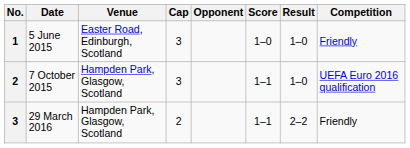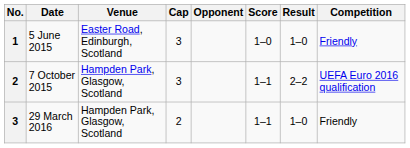 <table class="wikitable sortable plainrowheaders">
 <tr>
 <th scope=col>No.</th>
 <th scope=col data-sort-type=date>Date</th>
 <th scope=col>Venue</th>
 <th scope=col>Cap</th>
 <th scope=col>Opponent</th>
 <th scope=col>Score</th>
 <th scope=col>Result</th>
 <th scope=col>Competition</th>
 </tr>
 <tr>
 <th scope=row style="text-align: center">1</th>
 <td>5 June 2015</td>
 <td><a href='#'>Easter Road</a>, Edinburgh, Scotland</td>
 <td align=center>3</td>
 <td></td>
 <td align=center>1–0</td>
 <td align=center>1–0</td>
 <td><a href='#'>Friendly</a></td>
 </tr>
 <tr>
 <th scope=row style="text-align: center">2</th>
 <td>7 October 2015</td>
 <td><a href='#'>Hampden Park</a>, Glasgow, Scotland</td>
 <td align=center>3</td>
 <td></td>
 <td align=center>1–1</td>
-<td align=center>1–0</td>
+<td align=center>2–2</td>
 <td><a href='#'>UEFA Euro 2016 qualification</a></td>
 </tr>
 <tr>
 <th scope=row style="text-align: center">3</th>
 <td>29 March 2016</td>
 <td>Hampden Park, Glasgow, Scotland</td>
 <td align=center>2</td>
 <td></td>
 <td align=center>1–1</td>
-<td align=center>2–2</td>
+<td align=center>1–0</td>
 <td>Friendly</td>
 </tr>
 </table>
